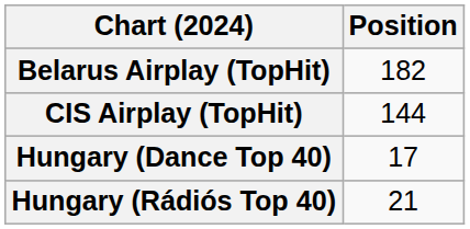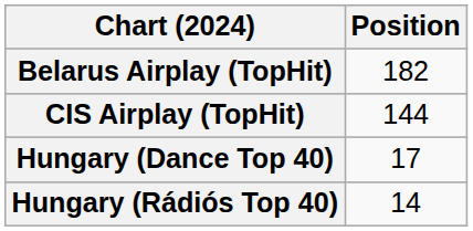 <table class="wikitable sortable plainrowheaders" style="text-align:center">
 <tr>
 <th scope="col">Chart (2024)</th>
 <th scope="col">Position</th>
 </tr>
 <tr>
 <th scope="row">Belarus Airplay (TopHit)</th>
 <td>182</td>
 </tr>
 <tr>
 <th scope="row">CIS Airplay (TopHit)</th>
 <td>144</td>
 </tr>
 <tr>
 <th scope="row">Hungary (Dance Top 40)</th>
 <td>17</td>
 </tr>
 <tr>
 <th scope="row">Hungary (Rádiós Top 40)</th>
-<td>21</td>
+<td>14</td>
 </tr>
 </table>
